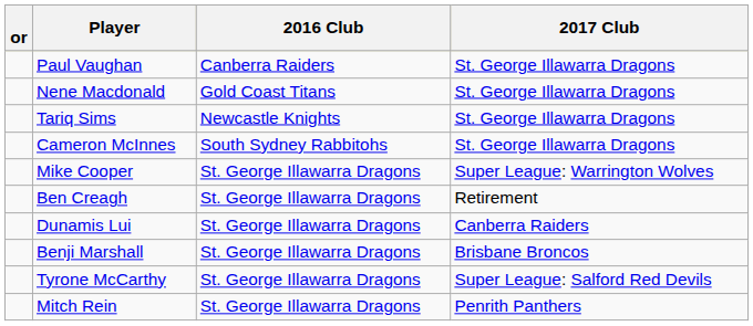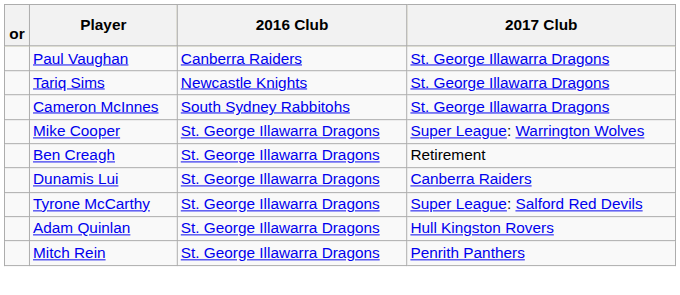 <table class="wikitable sortable" style="width:700px;">
 <tr bgcolor=#bdb76b>
 <th> <br> or <br> </th>
 <th>Player</th>
 <th>2016 Club</th>
 <th>2017 Club</th>
 </tr>
 <tr>
 <td></td>
 <td data-sort-value="Vaughan, Paul"><a href='#'>Paul Vaughan</a></td>
 <td> <a href='#'>Canberra Raiders</a></td>
-<td> <a href='#'>St. George Illawarra Dragons</a></td>
-</tr>
-<tr>
-<td></td>
-<td data-sort-value="Macdonald, Nene"><a href='#'>Nene Macdonald</a></td>
-<td> <a href='#'>Gold Coast Titans</a></td>
 <td> <a href='#'>St. George Illawarra Dragons</a></td>
 </tr>
 <tr>
 <td></td>
 <td data-sort-value="Sims, Tariq"><a href='#'>Tariq Sims</a></td>
 <td> <a href='#'>Newcastle Knights</a></td>
 <td> <a href='#'>St. George Illawarra Dragons</a></td>
 </tr>
 <tr>
 <td></td>
 <td data-sort-value="McInnes, Cameron"><a href='#'>Cameron McInnes</a></td>
 <td> <a href='#'>South Sydney Rabbitohs</a></td>
 <td> <a href='#'>St. George Illawarra Dragons</a></td>
 </tr>
 <tr>
 <td></td>
 <td data-sort-value="Cooper, Michael"><a href='#'>Mike Cooper</a></td>
 <td> <a href='#'>St. George Illawarra Dragons</a></td>
 <td> <a href='#'>Super League</a>: <a href='#'>Warrington Wolves</a></td>
 </tr>
 <tr>
 <td></td>
 <td data-sort-value="Creagh, Ben"><a href='#'>Ben Creagh</a></td>
 <td> <a href='#'>St. George Illawarra Dragons</a></td>
 <td>Retirement</td>
 </tr>
 <tr>
 <td></td>
 <td data-sort-value="Lui, Dunamis"><a href='#'>Dunamis Lui</a></td>
 <td> <a href='#'>St. George Illawarra Dragons</a></td>
 <td> <a href='#'>Canberra Raiders</a></td>
 </tr>
 <tr>
 <td></td>
-<td data-sort-value="Marshall, Benji"><a href='#'>Benji Marshall</a></td>
+<td data-sort-value="McCarthy, Tyrone"><a href='#'>Tyrone McCarthy</a></td>
 <td> <a href='#'>St. George Illawarra Dragons</a></td>
-<td> <a href='#'>Brisbane Broncos</a></td>
+<td> <a href='#'>Super League</a>: <a href='#'>Salford Red Devils</a></td>
 </tr>
 <tr>
 <td></td>
-<td data-sort-value="McCarthy, Tyrone"><a href='#'>Tyrone McCarthy</a></td>
+<td data-sort-value="Quinlan, Adam"><a href='#'>Adam Quinlan</a></td>
 <td> <a href='#'>St. George Illawarra Dragons</a></td>
-<td> <a href='#'>Super League</a>: <a href='#'>Salford Red Devils</a></td>
+<td> <a href='#'>Hull Kingston Rovers</a></td>
 </tr>
 <tr>
 <td></td>
 <td data-sort-value="Rein, Mitch"><a href='#'>Mitch Rein</a></td>
 <td> <a href='#'>St. George Illawarra Dragons</a></td>
 <td> <a href='#'>Penrith Panthers</a></td>
 </tr>
 </table>
